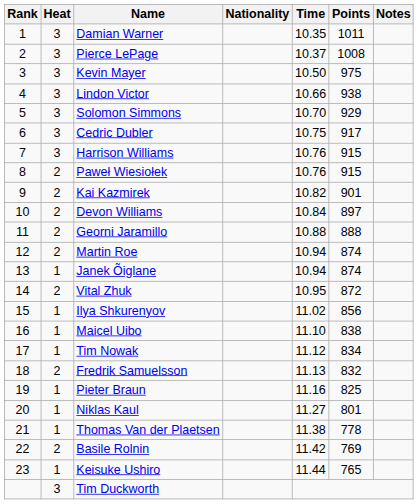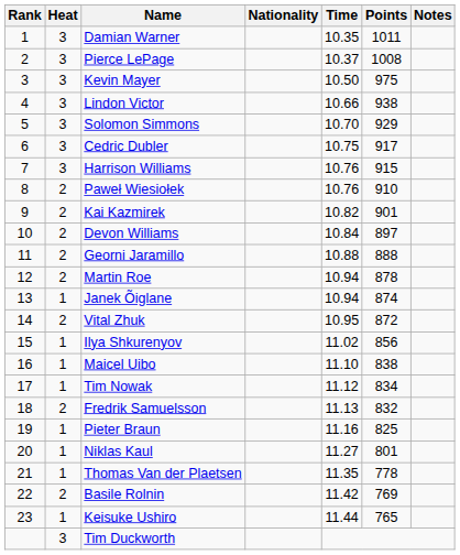 <table class="wikitable sortable" style="text-align:center">
 <tr>
 <th>Rank</th>
 <th>Heat</th>
 <th>Name</th>
 <th>Nationality</th>
 <th>Time</th>
 <th>Points</th>
 <th>Notes</th>
 </tr>
 <tr>
 <td>1</td>
 <td>3</td>
 <td align=left><a href='#'>Damian Warner</a></td>
 <td align=left></td>
 <td>10.35</td>
 <td>1011</td>
 <td></td>
 </tr>
 <tr>
 <td>2</td>
 <td>3</td>
 <td align=left><a href='#'>Pierce LePage</a></td>
 <td align=left></td>
 <td>10.37</td>
 <td>1008</td>
 <td></td>
 </tr>
 <tr>
 <td>3</td>
 <td>3</td>
 <td align=left><a href='#'>Kevin Mayer</a></td>
 <td align=left></td>
 <td>10.50</td>
 <td>975</td>
 <td></td>
 </tr>
 <tr>
 <td>4</td>
 <td>3</td>
 <td align=left><a href='#'>Lindon Victor</a></td>
 <td align=left></td>
 <td>10.66</td>
 <td>938</td>
 <td></td>
 </tr>
 <tr>
 <td>5</td>
 <td>3</td>
 <td align=left><a href='#'>Solomon Simmons</a></td>
 <td align=left></td>
 <td>10.70</td>
 <td>929</td>
 <td></td>
 </tr>
 <tr>
 <td>6</td>
 <td>3</td>
 <td align=left><a href='#'>Cedric Dubler</a></td>
 <td align=left></td>
 <td>10.75</td>
 <td>917</td>
 <td></td>
 </tr>
 <tr>
 <td>7</td>
 <td>3</td>
 <td align=left><a href='#'>Harrison Williams</a></td>
 <td align=left></td>
 <td>10.76</td>
 <td>915</td>
 <td></td>
 </tr>
 <tr>
 <td>8</td>
 <td>2</td>
 <td align=left><a href='#'>Paweł Wiesiołek</a></td>
 <td align=left></td>
 <td>10.76</td>
-<td>915</td>
+<td>910</td>
 <td></td>
 </tr>
 <tr>
 <td>9</td>
 <td>2</td>
 <td align=left><a href='#'>Kai Kazmirek</a></td>
 <td align=left></td>
 <td>10.82</td>
 <td>901</td>
 <td></td>
 </tr>
 <tr>
 <td>10</td>
 <td>2</td>
 <td align=left><a href='#'>Devon Williams</a></td>
 <td align=left></td>
 <td>10.84</td>
 <td>897</td>
 <td></td>
 </tr>
 <tr>
 <td>11</td>
 <td>2</td>
 <td align=left><a href='#'>Georni Jaramillo</a></td>
 <td align=left></td>
 <td>10.88</td>
 <td>888</td>
 <td></td>
 </tr>
 <tr>
 <td>12</td>
 <td>2</td>
 <td align=left><a href='#'>Martin Roe</a></td>
 <td align=left></td>
 <td>10.94</td>
-<td>874</td>
+<td>878</td>
 <td></td>
 </tr>
 <tr>
 <td>13</td>
 <td>1</td>
 <td align=left><a href='#'>Janek Õiglane</a></td>
 <td align=left></td>
 <td>10.94</td>
 <td>874</td>
 <td></td>
 </tr>
 <tr>
 <td>14</td>
 <td>2</td>
 <td align=left><a href='#'>Vital Zhuk</a></td>
 <td align=left></td>
 <td>10.95</td>
 <td>872</td>
 <td></td>
 </tr>
 <tr>
 <td>15</td>
 <td>1</td>
 <td align=left><a href='#'>Ilya Shkurenyov</a></td>
 <td align=left></td>
 <td>11.02</td>
 <td>856</td>
 <td></td>
 </tr>
 <tr>
 <td>16</td>
 <td>1</td>
 <td align=left><a href='#'>Maicel Uibo</a></td>
 <td align=left></td>
 <td>11.10</td>
 <td>838</td>
 <td></td>
 </tr>
 <tr>
 <td>17</td>
 <td>1</td>
 <td align=left><a href='#'>Tim Nowak</a></td>
 <td align=left></td>
 <td>11.12</td>
 <td>834</td>
 <td></td>
 </tr>
 <tr>
 <td>18</td>
 <td>2</td>
 <td align=left><a href='#'>Fredrik Samuelsson</a></td>
 <td align=left></td>
 <td>11.13</td>
 <td>832</td>
 <td></td>
 </tr>
 <tr>
 <td>19</td>
 <td>1</td>
 <td align=left><a href='#'>Pieter Braun</a></td>
 <td align=left></td>
 <td>11.16</td>
 <td>825</td>
 <td></td>
 </tr>
 <tr>
 <td>20</td>
 <td>1</td>
 <td align=left><a href='#'>Niklas Kaul</a></td>
 <td align=left></td>
 <td>11.27</td>
 <td>801</td>
 <td></td>
 </tr>
 <tr>
 <td>21</td>
 <td>1</td>
 <td align=left><a href='#'>Thomas Van der Plaetsen</a></td>
 <td align=left></td>
-<td>11.38</td>
+<td>11.35</td>
 <td>778</td>
 <td></td>
 </tr>
 <tr>
 <td>22</td>
 <td>2</td>
 <td align=left><a href='#'>Basile Rolnin</a></td>
 <td align=left></td>
 <td>11.42</td>
 <td>769</td>
 <td></td>
 </tr>
 <tr>
 <td>23</td>
 <td>1</td>
 <td align=left><a href='#'>Keisuke Ushiro</a></td>
 <td align=left></td>
 <td>11.44</td>
 <td>765</td>
 <td></td>
 </tr>
 <tr>
 <td></td>
 <td>3</td>
 <td align=left><a href='#'>Tim Duckworth</a></td>
 <td align=left></td>
 <td colspan=3></td>
 </tr>
 </table>
